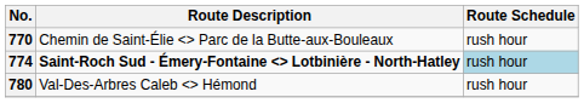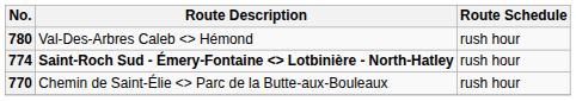 <table class="wikitable">
 <tr>
 <th>No.</th>
 <th>Route Description</th>
 <th>Route Schedule</th>
 </tr>
 <tr>
+<th>780</th>
+<td>Val-Des-Arbres Caleb <> Hémond</td>
+<td>rush hour</td>
+</tr>
+<tr>
+<th>774</th>
+<td><strong>Saint-Roch Sud - Émery-Fontaine <> Lotbinière - North-Hatley</strong></td>
+<td>rush hour</td>
+</tr>
+<tr>
 <th>770</th>
 <td>Chemin de Saint-Élie <> Parc de la Butte-aux-Bouleaux</td>
 <td>rush hour</td>
 </tr>
 <tr>
-<th>774</th>
-<td><strong>Saint-Roch Sud - Émery-Fontaine <> Lotbinière - North-Hatley</strong></td>
-<td style="background: lightblue;">rush hour</td>
-</tr>
-<tr>
-<th>780</th>
-<td>Val-Des-Arbres Caleb <> Hémond</td>
-<td>rush hour</td>
-</tr>
-<tr>
 </tr>
 </table>
